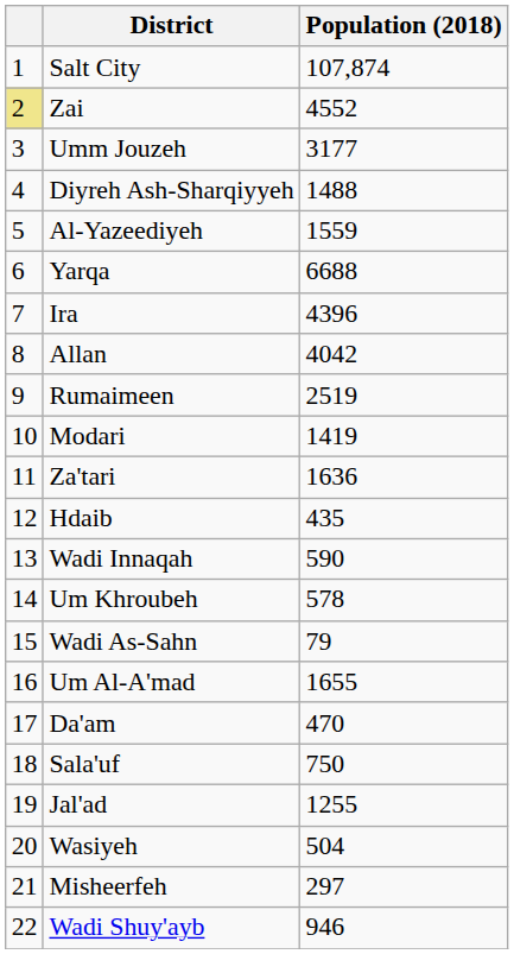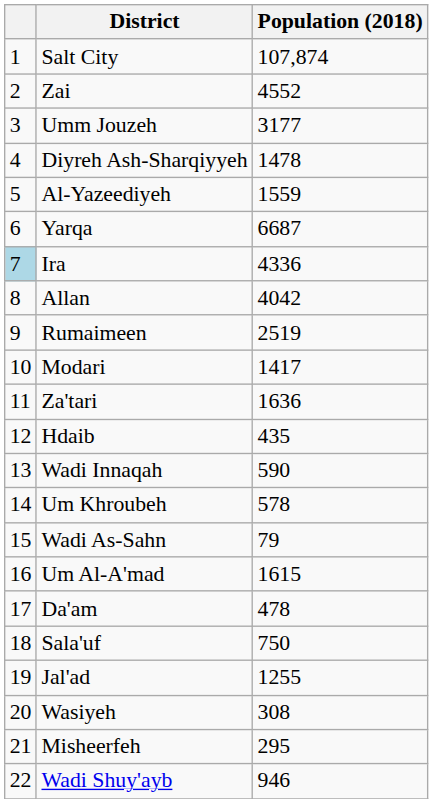 <table class="wikitable">
 <tr>
 <th></th>
 <th>District</th>
 <th>Population (2018)</th>
 </tr>
 <tr>
 <td>1</td>
 <td>Salt City</td>
 <td>107,874</td>
 </tr>
 <tr>
-<td style="background: khaki;">2</td>
+<td>2</td>
 <td>Zai</td>
 <td>4552</td>
 </tr>
 <tr>
 <td>3</td>
 <td>Umm Jouzeh</td>
 <td>3177</td>
 </tr>
 <tr>
 <td>4</td>
 <td>Diyreh Ash-Sharqiyyeh</td>
-<td>1488</td>
+<td>1478</td>
 </tr>
 <tr>
 <td>5</td>
 <td>Al-Yazeediyeh</td>
 <td>1559</td>
 </tr>
 <tr>
 <td>6</td>
 <td>Yarqa</td>
-<td>6688</td>
+<td>6687</td>
 </tr>
 <tr>
-<td>7</td>
+<td style="background: lightblue;">7</td>
 <td>Ira</td>
-<td>4396</td>
+<td>4336</td>
 </tr>
 <tr>
 <td>8</td>
 <td>Allan</td>
 <td>4042</td>
 </tr>
 <tr>
 <td>9</td>
 <td>Rumaimeen</td>
 <td>2519</td>
 </tr>
 <tr>
 <td>10</td>
 <td>Modari</td>
-<td>1419</td>
+<td>1417</td>
 </tr>
 <tr>
 <td>11</td>
 <td>Za'tari</td>
 <td>1636</td>
 </tr>
 <tr>
 <td>12</td>
 <td>Hdaib</td>
 <td>435</td>
 </tr>
 <tr>
 <td>13</td>
 <td>Wadi Innaqah</td>
 <td>590</td>
 </tr>
 <tr>
 <td>14</td>
 <td>Um Khroubeh</td>
 <td>578</td>
 </tr>
 <tr>
 <td>15</td>
 <td>Wadi As-Sahn</td>
 <td>79</td>
 </tr>
 <tr>
 <td>16</td>
 <td>Um Al-A'mad</td>
-<td>1655</td>
+<td>1615</td>
 </tr>
 <tr>
 <td>17</td>
 <td>Da'am</td>
-<td>470</td>
+<td>478</td>
 </tr>
 <tr>
 <td>18</td>
 <td>Sala'uf</td>
 <td>750</td>
 </tr>
 <tr>
 <td>19</td>
 <td>Jal'ad</td>
 <td>1255</td>
 </tr>
 <tr>
 <td>20</td>
 <td>Wasiyeh</td>
-<td>504</td>
+<td>308</td>
 </tr>
 <tr>
 <td>21</td>
 <td>Misheerfeh</td>
-<td>297</td>
+<td>295</td>
 </tr>
 <tr>
 <td>22</td>
 <td><a href='#'>Wadi Shuy'ayb</a></td>
 <td>946</td>
 </tr>
 </table>
